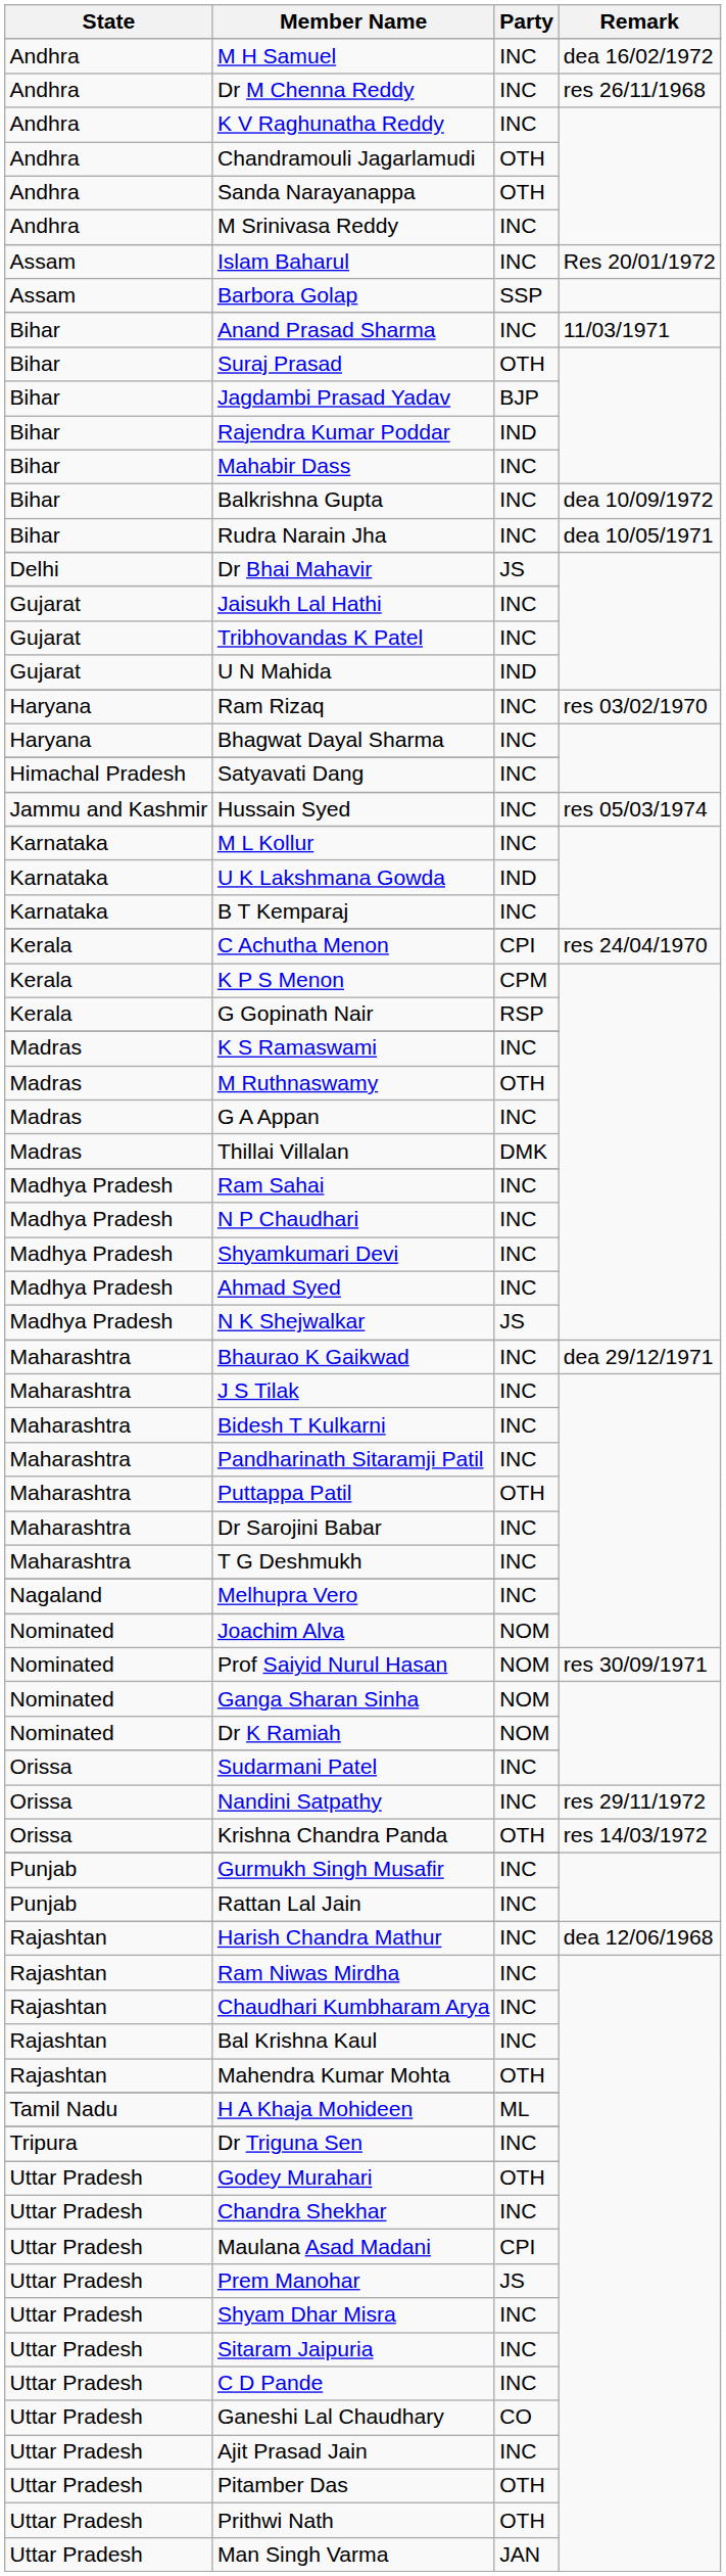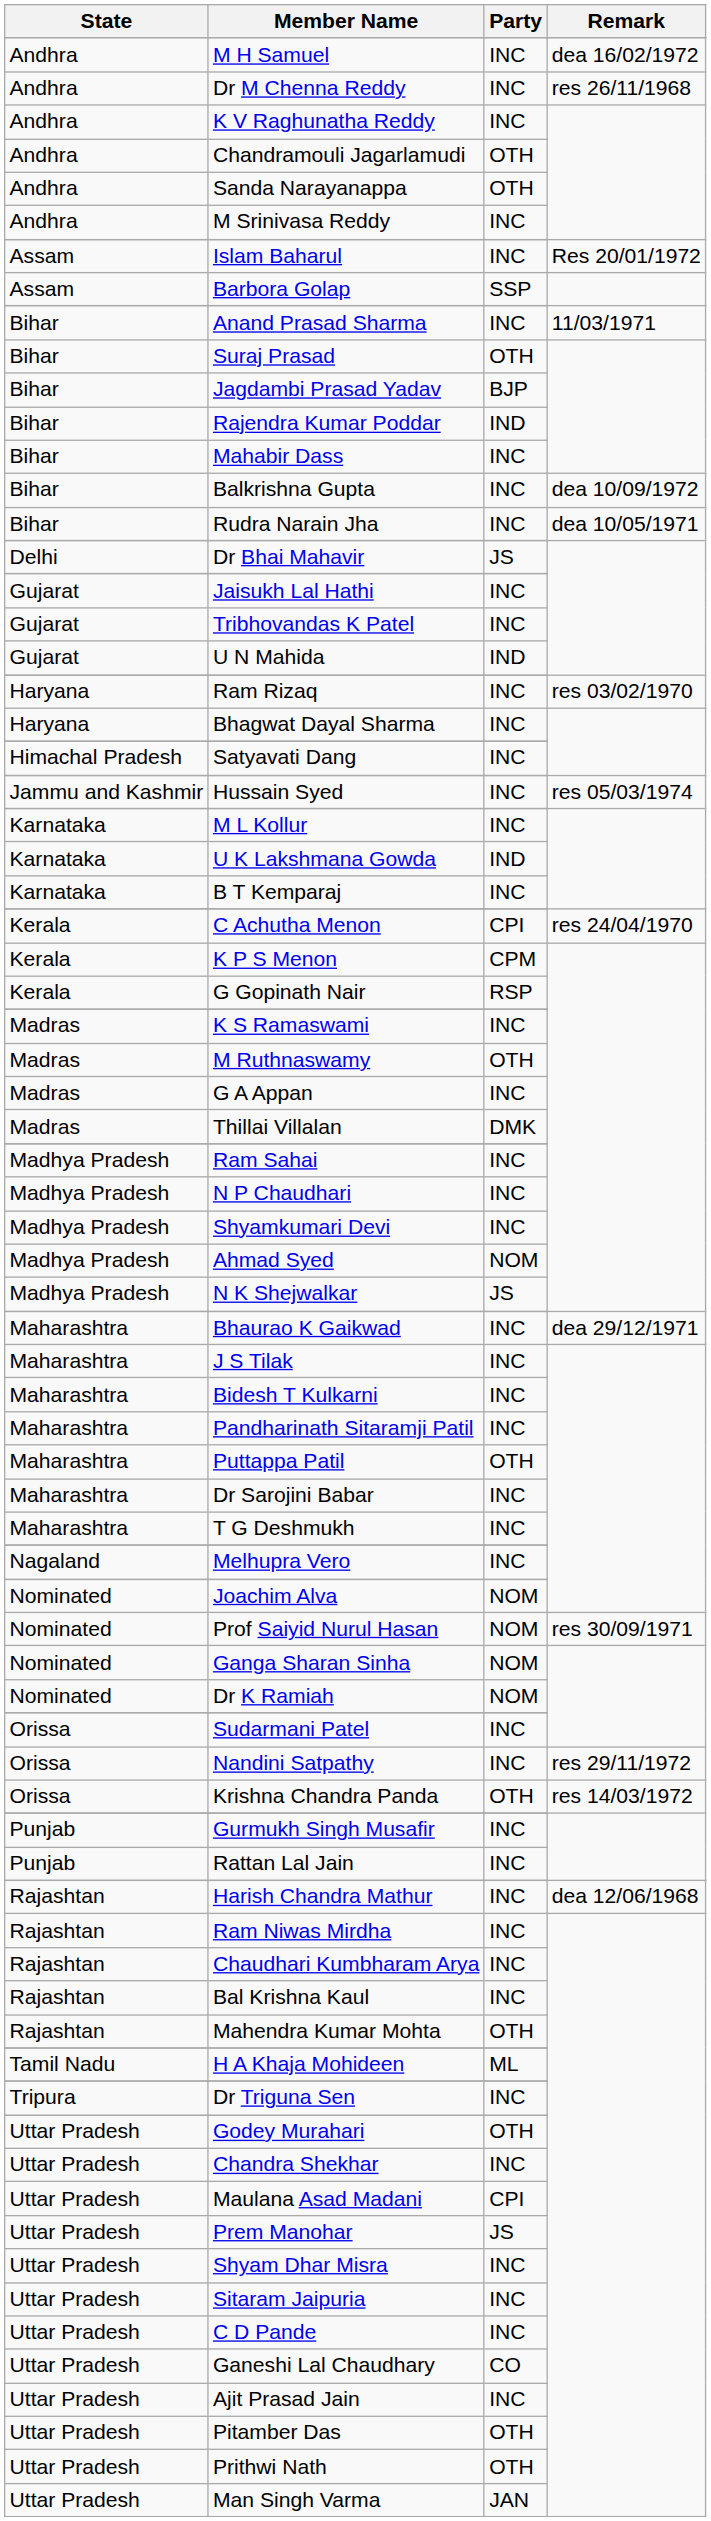 <table class="wikitable sortable">
 <tr>
 <th>State</th>
 <th>Member Name</th>
 <th>Party</th>
 <th>Remark</th>
 </tr>
 <tr>
 </tr>
 <tr>
 <td>Andhra</td>
 <td><a href='#'>M H Samuel</a></td>
 <td>INC</td>
 <td>dea 16/02/1972</td>
 </tr>
 <tr>
 <td>Andhra</td>
 <td>Dr <a href='#'>M Chenna Reddy</a></td>
 <td>INC</td>
 <td>res 26/11/1968</td>
 </tr>
 <tr>
 <td>Andhra</td>
 <td><a href='#'>K V Raghunatha Reddy</a></td>
 <td>INC</td>
 </tr>
 <tr>
 <td>Andhra</td>
 <td>Chandramouli Jagarlamudi</td>
 <td>OTH</td>
 </tr>
 <tr>
 <td>Andhra</td>
 <td>Sanda Narayanappa</td>
 <td>OTH</td>
 </tr>
 <tr>
 <td>Andhra</td>
 <td>M Srinivasa Reddy</td>
 <td>INC</td>
 </tr>
 <tr>
 </tr>
 <tr>
 <td>Assam</td>
 <td><a href='#'>Islam Baharul</a></td>
 <td>INC</td>
 <td>Res 20/01/1972</td>
 </tr>
 <tr>
 <td>Assam</td>
 <td><a href='#'>Barbora Golap</a></td>
 <td>SSP</td>
 </tr>
 <tr>
 </tr>
 <tr>
 <td>Bihar</td>
 <td><a href='#'>Anand Prasad Sharma</a></td>
 <td>INC</td>
 <td>11/03/1971</td>
 </tr>
 <tr>
 <td>Bihar</td>
 <td><a href='#'>Suraj Prasad</a></td>
 <td>OTH</td>
 </tr>
 <tr>
 <td>Bihar</td>
 <td><a href='#'>Jagdambi Prasad Yadav</a></td>
 <td>BJP</td>
 </tr>
 <tr>
 <td>Bihar</td>
 <td><a href='#'>Rajendra Kumar Poddar</a></td>
 <td>IND</td>
 </tr>
 <tr>
 <td>Bihar</td>
 <td><a href='#'>Mahabir Dass</a></td>
 <td>INC</td>
 </tr>
 <tr>
 <td>Bihar</td>
 <td>Balkrishna Gupta</td>
 <td>INC</td>
 <td>dea 10/09/1972</td>
 </tr>
 <tr>
 <td>Bihar</td>
 <td>Rudra Narain Jha</td>
 <td>INC</td>
 <td>dea 10/05/1971</td>
 </tr>
 <tr>
 </tr>
 <tr>
 <td>Delhi</td>
 <td>Dr <a href='#'>Bhai Mahavir</a></td>
 <td>JS</td>
 </tr>
 <tr>
 </tr>
 <tr>
 <td>Gujarat</td>
 <td><a href='#'>Jaisukh Lal Hathi</a></td>
 <td>INC</td>
 </tr>
 <tr>
 <td>Gujarat</td>
 <td><a href='#'>Tribhovandas K Patel</a></td>
 <td>INC</td>
 </tr>
 <tr>
 <td>Gujarat</td>
 <td>U N Mahida</td>
 <td>IND</td>
 </tr>
 <tr>
 </tr>
 <tr>
 <td>Haryana</td>
 <td>Ram Rizaq</td>
 <td>INC</td>
 <td>res 03/02/1970</td>
 </tr>
 <tr>
 <td>Haryana</td>
 <td>Bhagwat Dayal Sharma</td>
 <td>INC</td>
 </tr>
 <tr>
 </tr>
 <tr>
 <td>Himachal Pradesh</td>
 <td>Satyavati Dang</td>
 <td>INC</td>
 </tr>
 <tr>
 </tr>
 <tr>
 <td>Jammu and Kashmir</td>
 <td>Hussain Syed</td>
 <td>INC</td>
 <td>res 05/03/1974</td>
 </tr>
 <tr>
 </tr>
 <tr>
 <td>Karnataka</td>
 <td><a href='#'>M L Kollur</a></td>
 <td>INC</td>
 </tr>
 <tr>
 <td>Karnataka</td>
 <td><a href='#'>U K Lakshmana Gowda </a></td>
 <td>IND</td>
 </tr>
 <tr>
 <td>Karnataka</td>
 <td>B T Kemparaj</td>
 <td>INC</td>
 </tr>
 <tr>
 </tr>
 <tr>
 <td>Kerala</td>
 <td><a href='#'>C Achutha Menon</a></td>
 <td>CPI</td>
 <td>res 24/04/1970</td>
 </tr>
 <tr>
 <td>Kerala</td>
 <td><a href='#'>K P S Menon</a></td>
 <td>CPM</td>
 </tr>
 <tr>
 <td>Kerala</td>
 <td>G Gopinath Nair</td>
 <td>RSP</td>
 </tr>
 <tr>
 </tr>
 <tr>
 <td>Madras</td>
 <td><a href='#'>K S Ramaswami</a></td>
 <td>INC</td>
 </tr>
 <tr>
 <td>Madras</td>
 <td><a href='#'>M Ruthnaswamy</a></td>
 <td>OTH</td>
 </tr>
 <tr>
 <td>Madras</td>
 <td>G A Appan</td>
 <td>INC</td>
 </tr>
 <tr>
 <td>Madras</td>
 <td>Thillai Villalan</td>
 <td>DMK</td>
 </tr>
 <tr>
 </tr>
 <tr>
 <td>Madhya Pradesh</td>
 <td><a href='#'>Ram Sahai</a></td>
 <td>INC</td>
 </tr>
 <tr>
 <td>Madhya Pradesh</td>
 <td><a href='#'>N P Chaudhari </a></td>
 <td>INC</td>
 </tr>
 <tr>
 <td>Madhya Pradesh</td>
 <td><a href='#'>Shyamkumari Devi</a></td>
 <td>INC</td>
 </tr>
 <tr>
 <td>Madhya Pradesh</td>
 <td><a href='#'>Ahmad Syed</a></td>
-<td>INC</td>
+<td>NOM</td>
 </tr>
 <tr>
 <td>Madhya Pradesh</td>
 <td><a href='#'>N K Shejwalkar</a></td>
 <td>JS</td>
 </tr>
 <tr>
 </tr>
 <tr>
 <td>Maharashtra</td>
 <td><a href='#'>Bhaurao K Gaikwad</a></td>
 <td>INC</td>
 <td>dea 29/12/1971</td>
 </tr>
 <tr>
 <td>Maharashtra</td>
 <td><a href='#'>J S Tilak</a></td>
 <td>INC</td>
 </tr>
 <tr>
 <td>Maharashtra</td>
 <td><a href='#'>Bidesh T Kulkarni</a></td>
 <td>INC</td>
 </tr>
 <tr>
 <td>Maharashtra</td>
 <td><a href='#'>Pandharinath Sitaramji Patil</a></td>
 <td>INC</td>
 </tr>
 <tr>
 <td>Maharashtra</td>
 <td><a href='#'>Puttappa Patil</a></td>
 <td>OTH</td>
 </tr>
 <tr>
 <td>Maharashtra</td>
 <td>Dr Sarojini Babar</td>
 <td>INC</td>
 </tr>
 <tr>
 <td>Maharashtra</td>
 <td>T G Deshmukh</td>
 <td>INC</td>
 </tr>
 <tr>
 </tr>
 <tr>
 <td>Nagaland</td>
 <td><a href='#'>Melhupra Vero</a></td>
 <td>INC</td>
 </tr>
 <tr>
 </tr>
 <tr>
 <td>Nominated</td>
 <td><a href='#'>Joachim Alva</a></td>
 <td>NOM</td>
 </tr>
 <tr>
 <td>Nominated</td>
 <td>Prof <a href='#'>Saiyid Nurul Hasan</a></td>
 <td>NOM</td>
 <td>res 30/09/1971</td>
 </tr>
 <tr>
 <td>Nominated</td>
 <td><a href='#'>Ganga Sharan Sinha</a></td>
 <td>NOM</td>
 </tr>
 <tr>
 <td>Nominated</td>
 <td>Dr <a href='#'>K Ramiah</a></td>
 <td>NOM</td>
 </tr>
 <tr>
 </tr>
 <tr>
 <td>Orissa</td>
 <td><a href='#'>Sudarmani Patel</a></td>
 <td>INC</td>
 </tr>
 <tr>
 <td>Orissa</td>
 <td><a href='#'>Nandini Satpathy</a></td>
 <td>INC</td>
 <td>res 29/11/1972</td>
 </tr>
 <tr>
 <td>Orissa</td>
 <td>Krishna Chandra Panda</td>
 <td>OTH</td>
 <td>res 14/03/1972</td>
 </tr>
 <tr>
 </tr>
 <tr>
 <td>Punjab</td>
 <td><a href='#'>Gurmukh Singh Musafir</a></td>
 <td>INC</td>
 </tr>
 <tr>
 <td>Punjab</td>
 <td>Rattan Lal Jain</td>
 <td>INC</td>
 </tr>
 <tr>
 </tr>
 <tr>
 <td>Rajashtan</td>
 <td><a href='#'>Harish Chandra Mathur</a></td>
 <td>INC</td>
 <td>dea 12/06/1968</td>
 </tr>
 <tr>
 <td>Rajashtan</td>
 <td><a href='#'>Ram Niwas Mirdha</a></td>
 <td>INC</td>
 </tr>
 <tr>
 <td>Rajashtan</td>
 <td><a href='#'>Chaudhari Kumbharam Arya</a></td>
 <td>INC</td>
 </tr>
 <tr>
 <td>Rajashtan</td>
 <td>Bal Krishna Kaul</td>
 <td>INC</td>
 </tr>
 <tr>
 <td>Rajashtan</td>
 <td>Mahendra Kumar Mohta</td>
 <td>OTH</td>
 </tr>
 <tr>
 </tr>
 <tr>
 <td>Tamil Nadu</td>
 <td><a href='#'>H A Khaja Mohideen </a></td>
 <td>ML</td>
 </tr>
 <tr>
 </tr>
 <tr>
 <td>Tripura</td>
 <td>Dr <a href='#'>Triguna Sen</a></td>
 <td>INC</td>
 </tr>
 <tr>
 </tr>
 <tr>
 <td>Uttar Pradesh</td>
 <td><a href='#'>Godey Murahari </a></td>
 <td>OTH</td>
 </tr>
 <tr>
 <td>Uttar Pradesh</td>
 <td><a href='#'>Chandra Shekhar</a></td>
 <td>INC</td>
 </tr>
 <tr>
 <td>Uttar Pradesh</td>
 <td>Maulana <a href='#'>Asad Madani</a></td>
 <td>CPI</td>
 </tr>
 <tr>
 <td>Uttar Pradesh</td>
 <td><a href='#'>Prem Manohar</a></td>
 <td>JS</td>
 </tr>
 <tr>
 <td>Uttar Pradesh</td>
 <td><a href='#'>Shyam Dhar Misra</a></td>
 <td>INC</td>
 </tr>
 <tr>
 <td>Uttar Pradesh</td>
 <td><a href='#'>Sitaram Jaipuria</a></td>
 <td>INC</td>
 </tr>
 <tr>
 <td>Uttar Pradesh</td>
 <td><a href='#'>C D Pande</a></td>
 <td>INC</td>
 </tr>
 <tr>
 <td>Uttar Pradesh</td>
 <td>Ganeshi Lal Chaudhary</td>
 <td>CO</td>
 </tr>
 <tr>
 <td>Uttar Pradesh</td>
 <td>Ajit Prasad Jain</td>
 <td>INC</td>
 </tr>
 <tr>
 <td>Uttar Pradesh</td>
 <td>Pitamber Das</td>
 <td>OTH</td>
 </tr>
 <tr>
 <td>Uttar Pradesh</td>
 <td>Prithwi Nath</td>
 <td>OTH</td>
 </tr>
 <tr>
 <td>Uttar Pradesh</td>
 <td>Man Singh Varma</td>
 <td>JAN</td>
 </tr>
 <tr>
 </tr>
 <tr>
 </tr>
 </table>
